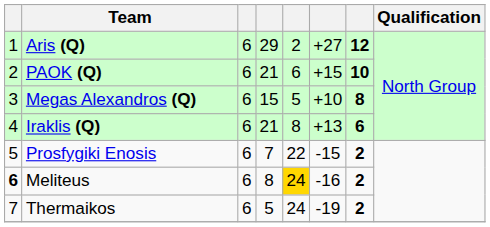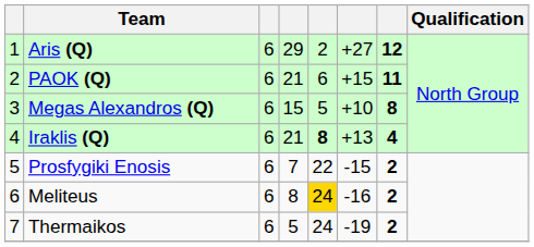 <table class="wikitable" style="text-align: center; font-size:100%">
 <tr>
 <th></th>
 <th width=45%>Team</th>
 <th></th>
 <th></th>
 <th></th>
 <th></th>
 <th></th>
 <th>Qualification</th>
 </tr>
 <tr bgcolor=#ccffcc>
 <td>1</td>
 <td align=left><a href='#'>Aris</a> <strong>(Q)</strong></td>
 <td>6</td>
 <td>29</td>
 <td>2</td>
 <td>+27</td>
 <td><strong>12</strong></td>
 <td rowspan=4><a href='#'>North Group</a></td>
 </tr>
 <tr bgcolor=#ccffcc>
 <td>2</td>
 <td align=left><a href='#'>PAOK</a> <strong>(Q)</strong></td>
 <td>6</td>
 <td>21</td>
 <td>6</td>
 <td>+15</td>
-<td><strong>10</strong></td>
+<td><strong>11</strong></td>
 </tr>
 <tr bgcolor=#ccffcc>
 <td>3</td>
 <td align=left><a href='#'>Megas Alexandros</a> <strong>(Q)</strong></td>
 <td>6</td>
 <td>15</td>
 <td>5</td>
 <td>+10</td>
 <td><strong>8</strong></td>
 </tr>
 <tr bgcolor=#ccffcc>
 <td>4</td>
 <td align=left><a href='#'>Iraklis</a> <strong>(Q)</strong></td>
 <td>6</td>
 <td>21</td>
-<td>8</td>
+<td><strong>8</strong></td>
 <td>+13</td>
-<td><strong>6</strong></td>
+<td><strong>4</strong></td>
 </tr>
 <tr>
 <td>5</td>
 <td align=left><a href='#'>Prosfygiki Enosis</a></td>
 <td>6</td>
 <td>7</td>
 <td>22</td>
 <td>-15</td>
 <td><strong>2</strong></td>
 <td rowspan=3></td>
 </tr>
 <tr>
-<td><strong>6</strong></td>
+<td>6</td>
 <td align=left>Meliteus</td>
 <td>6</td>
 <td>8</td>
 <td style="background: gold;">24</td>
 <td>-16</td>
 <td><strong>2</strong></td>
 </tr>
 <tr>
 <td>7</td>
 <td align=left>Thermaikos</td>
 <td>6</td>
 <td>5</td>
 <td>24</td>
 <td>-19</td>
 <td><strong>2</strong></td>
 </tr>
 <tr>
 </tr>
 </table>
